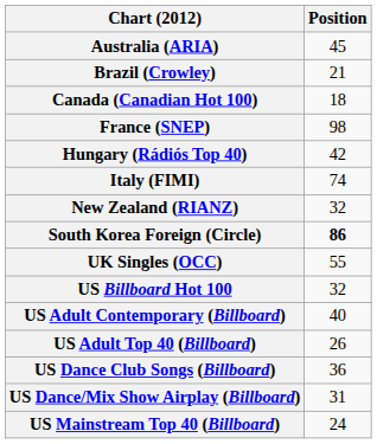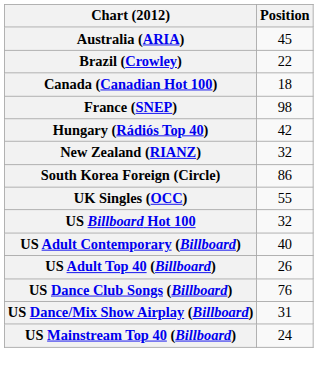 <table class="wikitable plainrowheaders sortable" style="text-align:center">
 <tr>
 <th scope="col">Chart (2012)</th>
 <th scope="col">Position</th>
 </tr>
 <tr>
 <th scope="row">Australia (<a href='#'>ARIA</a>)</th>
 <td style="text-align:center;">45</td>
 </tr>
 <tr>
 <th scope="row">Brazil (<a href='#'>Crowley</a>)</th>
-<td style="text-align:center;">21</td>
+<td style="text-align:center;">22</td>
 </tr>
 <tr>
 <th scope="row">Canada (<a href='#'>Canadian Hot 100</a>)</th>
 <td align="center">18</td>
 </tr>
 <tr>
 <th scope="row">France (<a href='#'>SNEP</a>)</th>
 <td align="center">98</td>
 </tr>
 <tr>
 <th scope="row">Hungary (<a href='#'>Rádiós Top 40</a>)</th>
 <td align="center">42</td>
 </tr>
 <tr>
-<th scope="row">Italy (FIMI)</th>
-<td style="text-align:center;">74</td>
-</tr>
-<tr>
 <th scope="row">New Zealand (<a href='#'>RIANZ</a>)</th>
 <td align="center">32</td>
 </tr>
 <tr>
 <th scope="row">South Korea Foreign (Circle)</th>
-<td align="center"><strong>86</strong></td>
+<td align="center">86</td>
 </tr>
 <tr>
 <th scope="row">UK Singles (<a href='#'>OCC</a>)</th>
 <td align="center">55</td>
 </tr>
 <tr>
 <th scope="row">US <a href='#'><em>Billboard</em> Hot 100</a></th>
 <td style="text-align:center;">32</td>
 </tr>
 <tr>
 <th scope="row">US <a href='#'>Adult Contemporary</a> (<a href='#'><em>Billboard</em></a>)</th>
 <td align="center">40</td>
 </tr>
 <tr>
 <th scope="row">US <a href='#'>Adult Top 40</a> (<a href='#'><em>Billboard</em></a>)</th>
 <td align="center">26</td>
 </tr>
 <tr>
 <th scope="row">US <a href='#'>Dance Club Songs</a> (<a href='#'><em>Billboard</em></a>)</th>
-<td align="center">36</td>
+<td align="center">76</td>
 </tr>
 <tr>
 <th scope="row">US <a href='#'>Dance/Mix Show Airplay</a> (<a href='#'><em>Billboard</em></a>)</th>
 <td align="center">31</td>
 </tr>
 <tr>
 <th scope="row">US <a href='#'>Mainstream Top 40</a> (<a href='#'><em>Billboard</em></a>)</th>
 <td align="center">24</td>
 </tr>
 </table>
